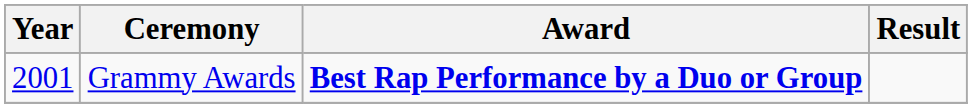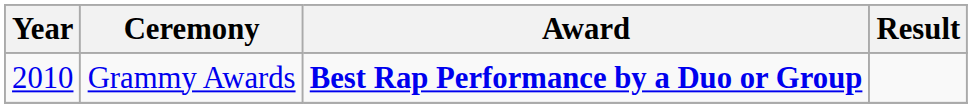 <table class="wikitable plainrowheaders">
 <tr>
 <th>Year</th>
 <th>Ceremony</th>
 <th>Award</th>
 <th>Result</th>
 </tr>
 <tr>
-<td><a href='#'>2001</a></td>
+<td><a href='#'>2010</a></td>
 <td><a href='#'>Grammy Awards</a></td>
 <td><strong><a href='#'>Best Rap Performance by a Duo or Group</a> </strong></td>
 <td></td>
 </tr>
 <tr>
 </tr>
 </table>
